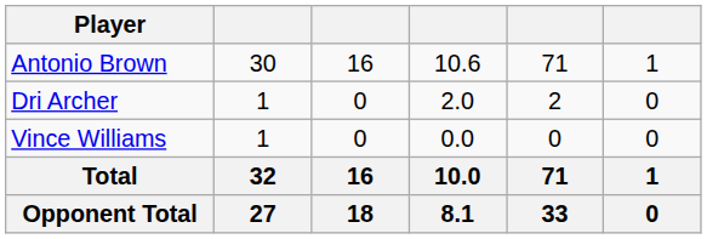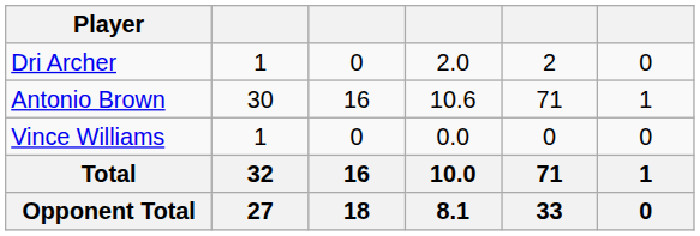 <table class="wikitable" style="text-align:center; width:50%; font-size:95%;">
 <tr>
 <th width="30%">Player</th>
 <th width="14%"></th>
 <th width="14%"></th>
 <th width="14%"></th>
 <th width="14%"></th>
 <th width="14%"></th>
 </tr>
 <tr>
+<td align=left><a href='#'>Dri Archer</a></td>
+<td>1</td>
+<td>0</td>
+<td>2.0</td>
+<td>2</td>
+<td>0</td>
+</tr>
+<tr>
 <td align=left><a href='#'>Antonio Brown</a></td>
 <td>30</td>
 <td>16</td>
 <td>10.6</td>
 <td>71</td>
 <td>1</td>
-</tr>
-<tr>
-<td align=left><a href='#'>Dri Archer</a></td>
-<td>1</td>
-<td>0</td>
-<td>2.0</td>
-<td>2</td>
-<td>0</td>
 </tr>
 <tr>
 <td align=left><a href='#'>Vince Williams</a></td>
 <td>1</td>
 <td>0</td>
 <td>0.0</td>
 <td>0</td>
 <td>0</td>
 </tr>
 <tr>
 <th>Total</th>
 <th>32</th>
 <th>16</th>
 <th>10.0</th>
 <th>71</th>
 <th>1</th>
 </tr>
 <tr>
 <th>Opponent Total</th>
 <th>27</th>
 <th>18</th>
 <th>8.1</th>
 <th>33</th>
 <th>0</th>
 </tr>
 </table>
